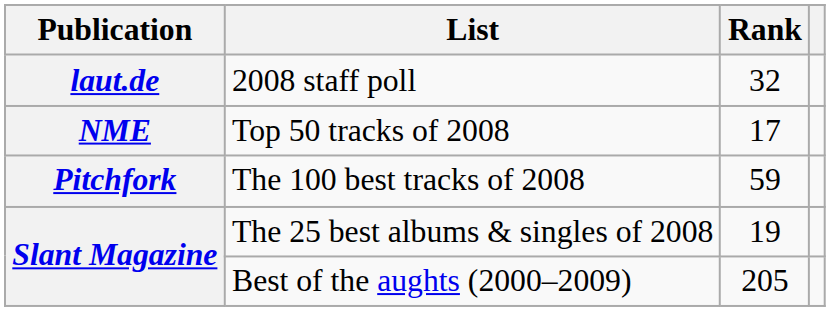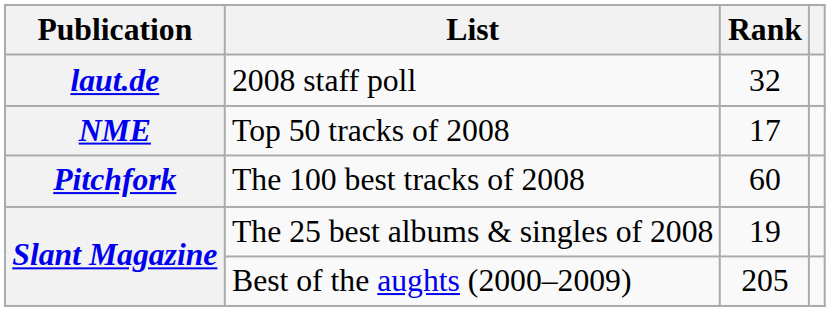 <table class="wikitable sortable plainrowheaders">
 <tr>
 <th scope="col">Publication</th>
 <th scope="col">List</th>
 <th scope="col" data-sort-type="number">Rank</th>
 <th scope="col" class="unsortable"></th>
 </tr>
 <tr>
 <th scope="row"><em><a href='#'>laut.de</a></em></th>
 <td>2008 staff poll</td>
 <td style="text-align:center;">32</td>
 <td style="text-align:center;"></td>
 </tr>
 <tr>
 <th scope="row"><em><a href='#'>NME</a></em></th>
 <td>Top 50 tracks of 2008</td>
 <td style="text-align:center;">17</td>
 <td style="text-align:center;"></td>
 </tr>
 <tr>
 <th scope="row"><em><a href='#'>Pitchfork</a></em></th>
 <td>The 100 best tracks of 2008</td>
-<td style="text-align:center;">59</td>
+<td style="text-align:center;">60</td>
 <td style="text-align:center;"></td>
 </tr>
 <tr>
 <th scope="row" rowspan="2"><em><a href='#'>Slant Magazine</a></em></th>
 <td>The 25 best albums & singles of 2008</td>
 <td style="text-align:center;">19</td>
 <td style="text-align:center;"></td>
 </tr>
 <tr>
 <td>Best of the <a href='#'>aughts</a> (2000–2009)</td>
 <td style="text-align:center;">205</td>
 <td style="text-align:center;"></td>
 </tr>
 </table>
